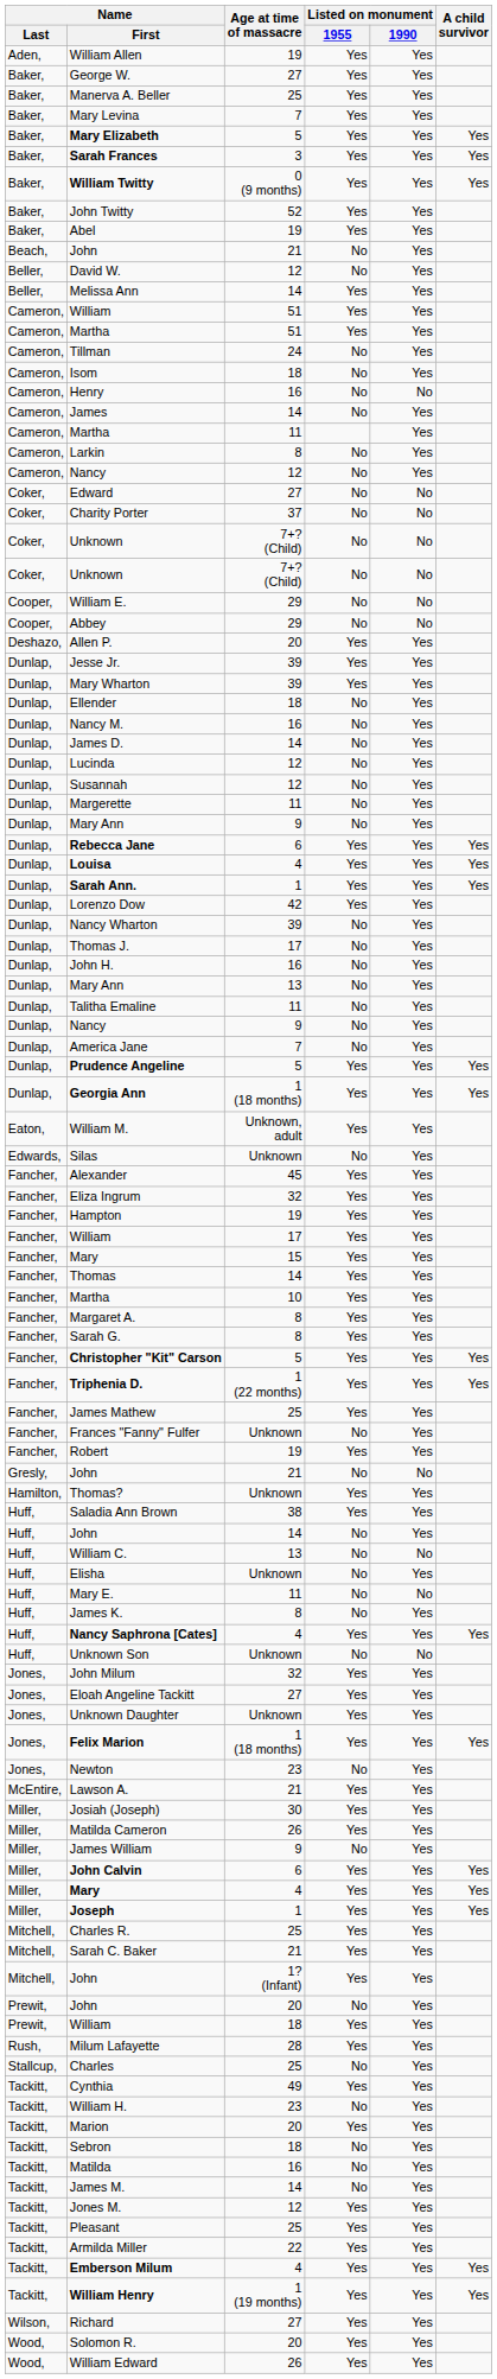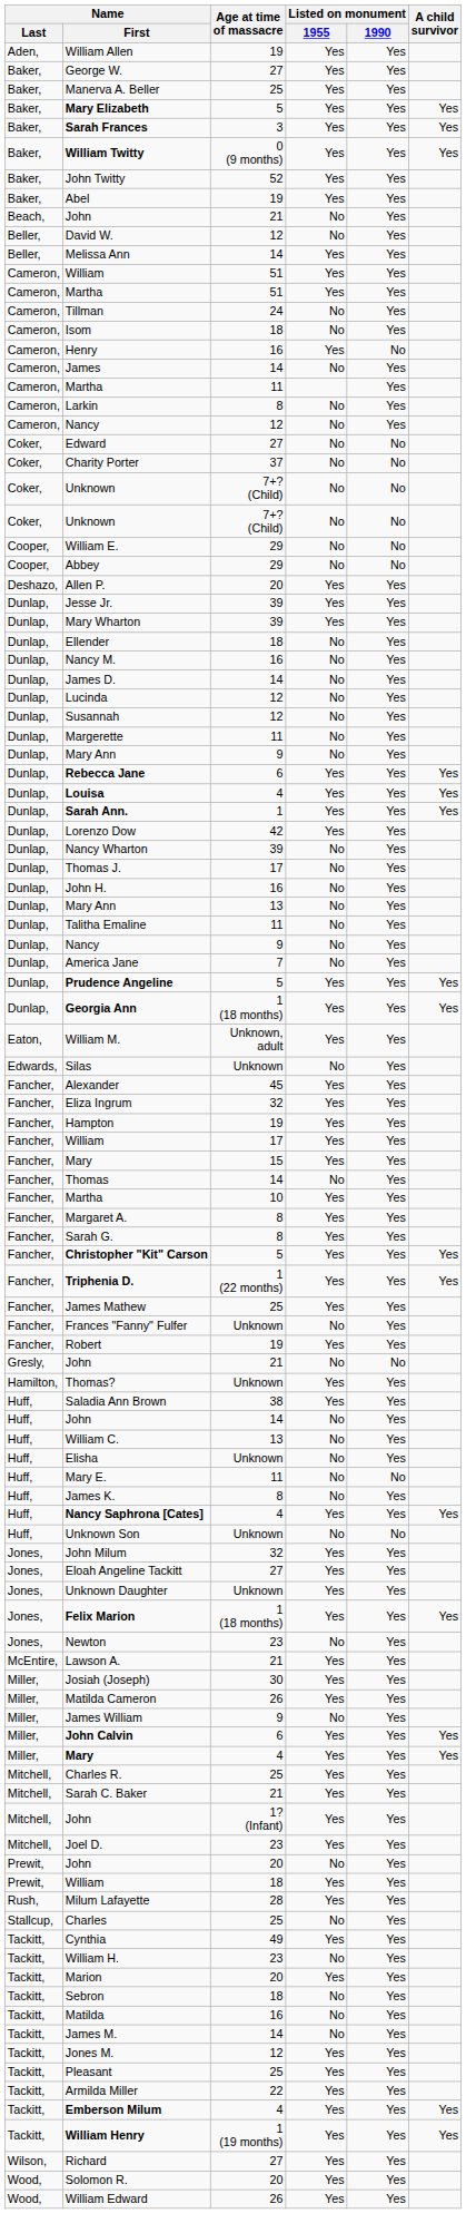 <table class="wikitable sortable mw-collapsible mw-collapsed">
 <tr>
 <th colspan="2" rowspan="1">Name</th>
 <th rowspan="2">Age at time<br>of massacre</th>
 <th colspan=2>Listed on monument</th>
 <th rowspan="2">A child<br>survivor</th>
 </tr>
 <tr>
 <th>Last</th>
 <th>First</th>
 <th><a href='#'>1955</a></th>
 <th><a href='#'>1990</a></th>
 </tr>
 <tr>
 <td>Aden,</td>
 <td>William Allen</td>
 <td align="right">19</td>
 <td align="right">Yes</td>
 <td align="right">Yes</td>
 <td></td>
 </tr>
 <tr>
 <td>Baker,</td>
 <td>George W.</td>
 <td align="right">27</td>
 <td align="right">Yes</td>
 <td align="right">Yes</td>
 <td></td>
 </tr>
 <tr>
 <td>Baker,</td>
 <td>Manerva A. Beller</td>
 <td align="right">25</td>
-<td align="right">Yes</td>
-<td align="right">Yes</td>
-<td></td>
-</tr>
-<tr>
-<td>Baker,</td>
-<td>Mary Levina</td>
-<td align="right">7</td>
 <td align="right">Yes</td>
 <td align="right">Yes</td>
 <td></td>
 </tr>
 <tr>
 <td>Baker,</td>
 <td><strong>Mary Elizabeth</strong></td>
 <td align="right">5</td>
 <td align="right">Yes</td>
 <td align="right">Yes</td>
 <td align="right">Yes</td>
 </tr>
 <tr>
 <td>Baker,</td>
 <td><strong>Sarah Frances</strong></td>
 <td align="right">3</td>
 <td align="right">Yes</td>
 <td align="right">Yes</td>
 <td align="right">Yes</td>
 </tr>
 <tr>
 <td>Baker,</td>
 <td><strong>William Twitty</strong></td>
 <td align="right">0<br>(9 months)</td>
 <td align="right">Yes</td>
 <td align="right">Yes</td>
 <td align="right">Yes</td>
 </tr>
 <tr>
 <td>Baker,</td>
 <td>John Twitty</td>
 <td align="right">52</td>
 <td align="right">Yes</td>
 <td align="right">Yes</td>
 <td></td>
 </tr>
 <tr>
 <td>Baker,</td>
 <td>Abel</td>
 <td align="right">19</td>
 <td align="right">Yes</td>
 <td align="right">Yes</td>
 <td></td>
 </tr>
 <tr>
 <td>Beach,</td>
 <td>John</td>
 <td align="right">21</td>
 <td align="right">No</td>
 <td align="right">Yes</td>
 <td></td>
 </tr>
 <tr>
 <td>Beller,</td>
 <td>David W.</td>
 <td align="right">12</td>
 <td align="right">No</td>
 <td align="right">Yes</td>
 <td></td>
 </tr>
 <tr>
 <td>Beller,</td>
 <td>Melissa Ann</td>
 <td align="right">14</td>
 <td align="right">Yes</td>
 <td align="right">Yes</td>
 <td></td>
 </tr>
 <tr>
 <td>Cameron,</td>
 <td>William</td>
 <td align="right">51</td>
 <td align="right">Yes</td>
 <td align="right">Yes</td>
 <td></td>
 </tr>
 <tr>
 <td>Cameron,</td>
 <td>Martha</td>
 <td align="right">51</td>
 <td align="right">Yes</td>
 <td align="right">Yes</td>
 <td></td>
 </tr>
 <tr>
 <td>Cameron,</td>
 <td>Tillman</td>
 <td align="right">24</td>
 <td align="right">No</td>
 <td align="right">Yes</td>
 <td></td>
 </tr>
 <tr>
 <td>Cameron,</td>
 <td>Isom</td>
 <td align="right">18</td>
 <td align="right">No</td>
 <td align="right">Yes</td>
 <td></td>
 </tr>
 <tr>
 <td>Cameron,</td>
 <td>Henry</td>
 <td align="right">16</td>
-<td align="right">No</td>
+<td align="right">Yes</td>
 <td align="right">No</td>
 <td></td>
 </tr>
 <tr>
 <td>Cameron,</td>
 <td>James</td>
 <td align="right">14</td>
 <td align="right">No</td>
 <td align="right">Yes</td>
 <td></td>
 </tr>
 <tr>
 <td>Cameron,</td>
 <td>Martha</td>
 <td align="right">11</td>
 <td align="right"></td>
 <td align="right">Yes</td>
 <td></td>
 </tr>
 <tr>
 <td>Cameron,</td>
 <td>Larkin</td>
 <td align="right">8</td>
 <td align="right">No</td>
 <td align="right">Yes</td>
 <td></td>
 </tr>
 <tr>
 <td>Cameron,</td>
 <td>Nancy</td>
 <td align="right">12</td>
 <td align="right">No</td>
 <td align="right">Yes</td>
 <td></td>
 </tr>
 <tr>
 <td>Coker,</td>
 <td>Edward</td>
 <td align="right">27</td>
 <td align="right">No</td>
 <td align="right">No</td>
 <td></td>
 </tr>
 <tr>
 <td>Coker,</td>
 <td>Charity Porter</td>
 <td align="right">37</td>
 <td align="right">No</td>
 <td align="right">No</td>
 <td></td>
 </tr>
 <tr>
 <td>Coker,</td>
 <td>Unknown</td>
 <td align="right">7+?<br>(Child)</td>
 <td align="right">No</td>
 <td align="right">No</td>
 <td></td>
 </tr>
 <tr>
 <td>Coker,</td>
 <td>Unknown</td>
 <td align="right">7+?<br>(Child)</td>
 <td align="right">No</td>
 <td align="right">No</td>
 <td></td>
 </tr>
 <tr>
 <td>Cooper,</td>
 <td>William E.</td>
 <td align="right">29</td>
 <td align="right">No</td>
 <td align="right">No</td>
 <td></td>
 </tr>
 <tr>
 <td>Cooper,</td>
 <td>Abbey</td>
 <td align="right">29</td>
 <td align="right">No</td>
 <td align="right">No</td>
 <td></td>
 </tr>
 <tr>
 <td>Deshazo,</td>
 <td>Allen P.</td>
 <td align="right">20</td>
 <td align="right">Yes</td>
 <td align="right">Yes</td>
 <td></td>
 </tr>
 <tr>
 <td>Dunlap,</td>
 <td>Jesse Jr.</td>
 <td align="right">39</td>
 <td align="right">Yes</td>
 <td align="right">Yes</td>
 <td></td>
 </tr>
 <tr>
 <td>Dunlap,</td>
 <td>Mary Wharton</td>
 <td align="right">39</td>
 <td align="right">Yes</td>
 <td align="right">Yes</td>
 <td></td>
 </tr>
 <tr>
 <td>Dunlap,</td>
 <td>Ellender</td>
 <td align="right">18</td>
 <td align="right">No</td>
 <td align="right">Yes</td>
 <td></td>
 </tr>
 <tr>
 <td>Dunlap,</td>
 <td>Nancy M.</td>
 <td align="right">16</td>
 <td align="right">No</td>
 <td align="right">Yes</td>
 <td></td>
 </tr>
 <tr>
 <td>Dunlap,</td>
 <td>James D.</td>
 <td align="right">14</td>
 <td align="right">No</td>
 <td align="right">Yes</td>
 <td></td>
 </tr>
 <tr>
 <td>Dunlap,</td>
 <td>Lucinda</td>
 <td align="right">12</td>
 <td align="right">No</td>
 <td align="right">Yes</td>
 <td></td>
 </tr>
 <tr>
 <td>Dunlap,</td>
 <td>Susannah</td>
 <td align="right">12</td>
 <td align="right">No</td>
 <td align="right">Yes</td>
 <td></td>
 </tr>
 <tr>
 <td>Dunlap,</td>
 <td>Margerette</td>
 <td align="right">11</td>
 <td align="right">No</td>
 <td align="right">Yes</td>
 <td></td>
 </tr>
 <tr>
 <td>Dunlap,</td>
 <td>Mary Ann</td>
 <td align="right">9</td>
 <td align="right">No</td>
 <td align="right">Yes</td>
 <td></td>
 </tr>
 <tr>
 <td>Dunlap,</td>
 <td><strong>Rebecca Jane</strong></td>
 <td align="right">6</td>
 <td align="right">Yes</td>
 <td align="right">Yes</td>
 <td align="right">Yes</td>
 </tr>
 <tr>
 <td>Dunlap,</td>
 <td><strong>Louisa</strong></td>
 <td align="right">4</td>
 <td align="right">Yes</td>
 <td align="right">Yes</td>
 <td align="right">Yes</td>
 </tr>
 <tr>
 <td>Dunlap,</td>
 <td><strong>Sarah Ann.</strong></td>
 <td align="right">1</td>
 <td align="right">Yes</td>
 <td align="right">Yes</td>
 <td align="right">Yes</td>
 </tr>
 <tr>
 <td>Dunlap,</td>
 <td>Lorenzo Dow</td>
 <td align="right">42</td>
 <td align="right">Yes</td>
 <td align="right">Yes</td>
 <td></td>
 </tr>
 <tr>
 <td>Dunlap,</td>
 <td>Nancy Wharton</td>
 <td align="right">39</td>
 <td align="right">No</td>
 <td align="right">Yes</td>
 <td></td>
 </tr>
 <tr>
 <td>Dunlap,</td>
 <td>Thomas J.</td>
 <td align="right">17</td>
 <td align="right">No</td>
 <td align="right">Yes</td>
 <td></td>
 </tr>
 <tr>
 <td>Dunlap,</td>
 <td>John H.</td>
 <td align="right">16</td>
 <td align="right">No</td>
 <td align="right">Yes</td>
 <td></td>
 </tr>
 <tr>
 <td>Dunlap,</td>
 <td>Mary Ann</td>
 <td align="right">13</td>
 <td align="right">No</td>
 <td align="right">Yes</td>
 <td></td>
 </tr>
 <tr>
 <td>Dunlap,</td>
 <td>Talitha Emaline</td>
 <td align="right">11</td>
 <td align="right">No</td>
 <td align="right">Yes</td>
 <td></td>
 </tr>
 <tr>
 <td>Dunlap,</td>
 <td>Nancy</td>
 <td align="right">9</td>
 <td align="right">No</td>
 <td align="right">Yes</td>
 <td></td>
 </tr>
 <tr>
 <td>Dunlap,</td>
 <td>America Jane</td>
 <td align="right">7</td>
 <td align="right">No</td>
 <td align="right">Yes</td>
 <td></td>
 </tr>
 <tr>
 <td>Dunlap,</td>
 <td><strong>Prudence Angeline</strong></td>
 <td align="right">5</td>
 <td align="right">Yes</td>
 <td align="right">Yes</td>
 <td align="right">Yes</td>
 </tr>
 <tr>
 <td>Dunlap,</td>
 <td><strong>Georgia Ann</strong></td>
 <td align="right">1<br>(18 months)</td>
 <td align="right">Yes</td>
 <td align="right">Yes</td>
 <td align="right">Yes</td>
 </tr>
 <tr>
 <td>Eaton,</td>
 <td>William M.</td>
 <td align="right">Unknown,<br>adult</td>
 <td align="right">Yes</td>
 <td align="right">Yes</td>
 <td></td>
 </tr>
 <tr>
 <td>Edwards,</td>
 <td>Silas</td>
 <td align="right">Unknown</td>
 <td align="right">No</td>
 <td align="right">Yes</td>
 <td></td>
 </tr>
 <tr>
 <td>Fancher,</td>
 <td>Alexander</td>
 <td align="right">45</td>
 <td align="right">Yes</td>
 <td align="right">Yes</td>
 <td></td>
 </tr>
 <tr>
 <td>Fancher,</td>
 <td>Eliza Ingrum</td>
 <td align="right">32</td>
 <td align="right">Yes</td>
 <td align="right">Yes</td>
 <td></td>
 </tr>
 <tr>
 <td>Fancher,</td>
 <td>Hampton</td>
 <td align="right">19</td>
 <td align="right">Yes</td>
 <td align="right">Yes</td>
 <td></td>
 </tr>
 <tr>
 <td>Fancher,</td>
 <td>William</td>
 <td align="right">17</td>
 <td align="right">Yes</td>
 <td align="right">Yes</td>
 <td></td>
 </tr>
 <tr>
 <td>Fancher,</td>
 <td>Mary</td>
 <td align="right">15</td>
 <td align="right">Yes</td>
 <td align="right">Yes</td>
 <td></td>
 </tr>
 <tr>
 <td>Fancher,</td>
 <td>Thomas</td>
 <td align="right">14</td>
-<td align="right">Yes</td>
+<td align="right">No</td>
 <td align="right">Yes</td>
 <td></td>
 </tr>
 <tr>
 <td>Fancher,</td>
 <td>Martha</td>
 <td align="right">10</td>
 <td align="right">Yes</td>
 <td align="right">Yes</td>
 <td></td>
 </tr>
 <tr>
 <td>Fancher,</td>
 <td>Margaret A.</td>
 <td align="right">8</td>
 <td align="right">Yes</td>
 <td align="right">Yes</td>
 <td></td>
 </tr>
 <tr>
 <td>Fancher,</td>
 <td>Sarah G.</td>
 <td align="right">8</td>
 <td align="right">Yes</td>
 <td align="right">Yes</td>
 <td></td>
 </tr>
 <tr>
 <td>Fancher,</td>
 <td><strong>Christopher "Kit" Carson</strong></td>
 <td align="right">5</td>
 <td align="right">Yes</td>
 <td align="right">Yes</td>
 <td align="right">Yes</td>
 </tr>
 <tr>
 <td>Fancher,</td>
 <td><strong>Triphenia D.</strong></td>
 <td align="right">1<br>(22 months)</td>
 <td align="right">Yes</td>
 <td align="right">Yes</td>
 <td align="right">Yes</td>
 </tr>
 <tr>
 <td>Fancher,</td>
 <td>James Mathew</td>
 <td align="right">25</td>
 <td align="right">Yes</td>
 <td align="right">Yes</td>
 <td></td>
 </tr>
 <tr>
 <td>Fancher,</td>
 <td>Frances "Fanny" Fulfer</td>
 <td align="right">Unknown</td>
 <td align="right">No</td>
 <td align="right">Yes</td>
 <td></td>
 </tr>
 <tr>
 <td>Fancher,</td>
 <td>Robert</td>
 <td align="right">19</td>
 <td align="right">Yes</td>
 <td align="right">Yes</td>
 <td></td>
 </tr>
 <tr>
 <td>Gresly,</td>
 <td>John</td>
 <td align="right">21</td>
 <td align="right">No</td>
 <td align="right">No</td>
 <td></td>
 </tr>
 <tr>
 <td>Hamilton,</td>
 <td>Thomas?</td>
 <td align="right">Unknown</td>
 <td align="right">Yes</td>
 <td align="right">Yes</td>
 <td></td>
 </tr>
 <tr>
 <td>Huff,</td>
 <td>Saladia Ann Brown</td>
 <td align="right">38</td>
 <td align="right">Yes</td>
 <td align="right">Yes</td>
 <td></td>
 </tr>
 <tr>
 <td>Huff,</td>
 <td>John</td>
 <td align="right">14</td>
 <td align="right">No</td>
 <td align="right">Yes</td>
 <td></td>
 </tr>
 <tr>
 <td>Huff,</td>
 <td>William C.</td>
 <td align="right">13</td>
 <td align="right">No</td>
-<td align="right">No</td>
+<td align="right">Yes</td>
 <td></td>
 </tr>
 <tr>
 <td>Huff,</td>
 <td>Elisha</td>
 <td align="right">Unknown</td>
 <td align="right">No</td>
 <td align="right">Yes</td>
 <td></td>
 </tr>
 <tr>
 <td>Huff,</td>
 <td>Mary E.</td>
 <td align="right">11</td>
 <td align="right">No</td>
 <td align="right">No</td>
 <td></td>
 </tr>
 <tr>
 <td>Huff,</td>
 <td>James K.</td>
 <td align="right">8</td>
 <td align="right">No</td>
 <td align="right">Yes</td>
 <td></td>
 </tr>
 <tr>
 <td>Huff,</td>
 <td><strong>Nancy Saphrona [Cates]</strong></td>
 <td align="right">4</td>
 <td align="right">Yes</td>
 <td align="right">Yes</td>
 <td align="right">Yes</td>
 </tr>
 <tr>
 <td>Huff,</td>
 <td>Unknown Son</td>
 <td align="right">Unknown</td>
 <td align="right">No</td>
 <td align="right">No</td>
 <td></td>
 </tr>
 <tr>
 <td>Jones,</td>
 <td>John Milum</td>
 <td align="right">32</td>
 <td align="right">Yes</td>
 <td align="right">Yes</td>
 <td></td>
 </tr>
 <tr>
 <td>Jones,</td>
 <td>Eloah Angeline Tackitt</td>
 <td align="right">27</td>
 <td align="right">Yes</td>
 <td align="right">Yes</td>
 <td></td>
 </tr>
 <tr>
 <td>Jones,</td>
 <td>Unknown Daughter</td>
 <td align="right">Unknown</td>
 <td align="right">Yes</td>
 <td align="right">Yes</td>
 <td></td>
 </tr>
 <tr>
 <td>Jones,</td>
 <td><strong>Felix Marion</strong></td>
 <td align="right">1<br>(18 months)</td>
 <td align="right">Yes</td>
 <td align="right">Yes</td>
 <td align="right">Yes</td>
 </tr>
 <tr>
 <td>Jones,</td>
 <td>Newton</td>
 <td align="right">23</td>
 <td align="right">No</td>
 <td align="right">Yes</td>
 <td></td>
 </tr>
 <tr>
 <td>McEntire,</td>
 <td>Lawson A.</td>
 <td align="right">21</td>
 <td align="right">Yes</td>
 <td align="right">Yes</td>
 <td></td>
 </tr>
 <tr>
 <td>Miller,</td>
 <td>Josiah (Joseph)</td>
 <td align="right">30</td>
 <td align="right">Yes</td>
 <td align="right">Yes</td>
 <td></td>
 </tr>
 <tr>
 <td>Miller,</td>
 <td>Matilda Cameron</td>
 <td align="right">26</td>
 <td align="right">Yes</td>
 <td align="right">Yes</td>
 <td></td>
 </tr>
 <tr>
 <td>Miller,</td>
 <td>James William</td>
 <td align="right">9</td>
 <td align="right">No</td>
 <td align="right">Yes</td>
 <td></td>
 </tr>
 <tr>
 <td>Miller,</td>
 <td><strong>John Calvin</strong></td>
 <td align="right">6</td>
 <td align="right">Yes</td>
 <td align="right">Yes</td>
 <td align="right">Yes</td>
 </tr>
 <tr>
 <td>Miller,</td>
 <td><strong>Mary</strong></td>
 <td align="right">4</td>
 <td align="right">Yes</td>
 <td align="right">Yes</td>
 <td align="right">Yes</td>
 </tr>
 <tr>
-<td>Miller,</td>
-<td><strong>Joseph</strong></td>
-<td align="right">1</td>
-<td align="right">Yes</td>
-<td align="right">Yes</td>
-<td align="right">Yes</td>
-</tr>
-<tr>
 <td>Mitchell,</td>
 <td>Charles R.</td>
 <td align="right">25</td>
 <td align="right">Yes</td>
 <td align="right">Yes</td>
 <td></td>
 </tr>
 <tr>
 <td>Mitchell,</td>
 <td>Sarah C. Baker</td>
 <td align="right">21</td>
 <td align="right">Yes</td>
 <td align="right">Yes</td>
 <td></td>
 </tr>
 <tr>
 <td>Mitchell,</td>
 <td>John</td>
 <td align="right">1?<br>(Infant)</td>
+<td align="right">Yes</td>
+<td align="right">Yes</td>
+<td></td>
+</tr>
+<tr>
+<td>Mitchell,</td>
+<td>Joel D.</td>
+<td align="right">23</td>
 <td align="right">Yes</td>
 <td align="right">Yes</td>
 <td></td>
 </tr>
 <tr>
 <td>Prewit,</td>
 <td>John</td>
 <td align="right">20</td>
 <td align="right">No</td>
 <td align="right">Yes</td>
 <td></td>
 </tr>
 <tr>
 <td>Prewit,</td>
 <td>William</td>
 <td align="right">18</td>
 <td align="right">Yes</td>
 <td align="right">Yes</td>
 <td></td>
 </tr>
 <tr>
 <td>Rush,</td>
 <td>Milum Lafayette</td>
 <td align="right">28</td>
 <td align="right">Yes</td>
 <td align="right">Yes</td>
 <td></td>
 </tr>
 <tr>
 <td>Stallcup,</td>
 <td>Charles</td>
 <td align="right">25</td>
 <td align="right">No</td>
 <td align="right">Yes</td>
 <td></td>
 </tr>
 <tr>
 <td>Tackitt,</td>
 <td>Cynthia</td>
 <td align="right">49</td>
 <td align="right">Yes</td>
 <td align="right">Yes</td>
 <td></td>
 </tr>
 <tr>
 <td>Tackitt,</td>
 <td>William H.</td>
 <td align="right">23</td>
 <td align="right">No</td>
 <td align="right">Yes</td>
 <td></td>
 </tr>
 <tr>
 <td>Tackitt,</td>
 <td>Marion</td>
 <td align="right">20</td>
 <td align="right">Yes</td>
 <td align="right">Yes</td>
 <td></td>
 </tr>
 <tr>
 <td>Tackitt,</td>
 <td>Sebron</td>
 <td align="right">18</td>
 <td align="right">No</td>
 <td align="right">Yes</td>
 <td></td>
 </tr>
 <tr>
 <td>Tackitt,</td>
 <td>Matilda</td>
 <td align="right">16</td>
 <td align="right">No</td>
 <td align="right">Yes</td>
 <td></td>
 </tr>
 <tr>
 <td>Tackitt,</td>
 <td>James M.</td>
 <td align="right">14</td>
 <td align="right">No</td>
 <td align="right">Yes</td>
 <td></td>
 </tr>
 <tr>
 <td>Tackitt,</td>
 <td>Jones M.</td>
 <td align="right">12</td>
 <td align="right">Yes</td>
 <td align="right">Yes</td>
 <td></td>
 </tr>
 <tr>
 <td>Tackitt,</td>
 <td>Pleasant</td>
 <td align="right">25</td>
 <td align="right">Yes</td>
 <td align="right">Yes</td>
 <td></td>
 </tr>
 <tr>
 <td>Tackitt,</td>
 <td>Armilda Miller</td>
 <td align="right">22</td>
 <td align="right">Yes</td>
 <td align="right">Yes</td>
 <td></td>
 </tr>
 <tr>
 <td>Tackitt,</td>
 <td><strong>Emberson Milum</strong></td>
 <td align="right">4</td>
 <td align="right">Yes</td>
 <td align="right">Yes</td>
 <td align="right">Yes</td>
 </tr>
 <tr>
 <td>Tackitt,</td>
 <td><strong>William Henry</strong></td>
 <td align="right">1<br>(19 months)</td>
 <td align="right">Yes</td>
 <td align="right">Yes</td>
 <td align="right">Yes</td>
 </tr>
 <tr>
 <td>Wilson,</td>
 <td>Richard</td>
 <td align="right">27</td>
 <td align="right">Yes</td>
 <td align="right">Yes</td>
 <td></td>
 </tr>
 <tr>
 <td>Wood,</td>
 <td>Solomon R.</td>
 <td align="right">20</td>
 <td align="right">Yes</td>
 <td align="right">Yes</td>
 <td></td>
 </tr>
 <tr>
 <td>Wood,</td>
 <td>William Edward</td>
 <td align="right">26</td>
 <td align="right">Yes</td>
 <td align="right">Yes</td>
 <td></td>
 </tr>
 </table>
